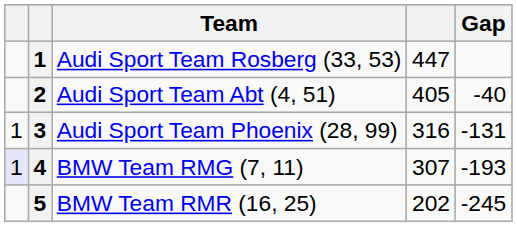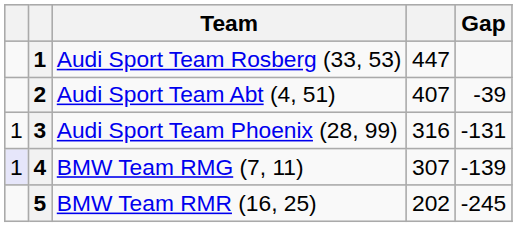 <table class="wikitable" style="font-size: 90%;">
 <tr>
 <th></th>
 <th></th>
 <th>Team</th>
 <th></th>
 <th>Gap</th>
 </tr>
 <tr>
 <td align="left"></td>
 <th>1</th>
 <td> <a href='#'>Audi Sport Team Rosberg</a> (33, 53)</td>
 <td align="right">447</td>
 <td align="right"></td>
 </tr>
 <tr>
 <td align="left"></td>
 <th>2</th>
 <td> <a href='#'>Audi Sport Team Abt</a> (4, 51)</td>
-<td align="right">405</td>
-<td align="right">-40</td>
+<td align="right">407</td>
+<td align="right">-39</td>
 </tr>
 <tr>
 <td align="left"> 1</td>
 <th>3</th>
 <td> <a href='#'>Audi Sport Team Phoenix</a> (28, 99)</td>
 <td align="right">316</td>
 <td align="right">-131</td>
 </tr>
 <tr>
 <td align="left" style="background: lavender;"> 1</td>
 <th>4</th>
 <td> <a href='#'>BMW Team RMG</a> (7, 11)</td>
 <td align="right">307</td>
-<td align="right">-193</td>
+<td align="right">-139</td>
 </tr>
 <tr>
 <td align="left"></td>
 <th>5</th>
 <td> <a href='#'>BMW Team RMR</a> (16, 25)</td>
 <td align="right">202</td>
 <td align="right">-245</td>
 </tr>
 </table>
